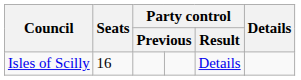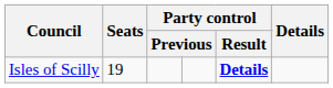 <table class="wikitable">
 <tr>
 <th rowspan="2">Council</th>
 <th rowspan="2">Seats</th>
 <th colspan="4">Party control</th>
 <th rowspan="2">Details</th>
 </tr>
 <tr>
 <th colspan="2">Previous</th>
 <th colspan="2">Result</th>
 </tr>
 <tr>
 <td><a href='#'>Isles of Scilly</a></td>
-<td>16</td>
+<td>19</td>
 <td></td>
 <td></td>
-<td><a href='#'>Details</a></td>
+<td><strong><a href='#'>Details</a></strong></td>
 </tr>
 </table>
